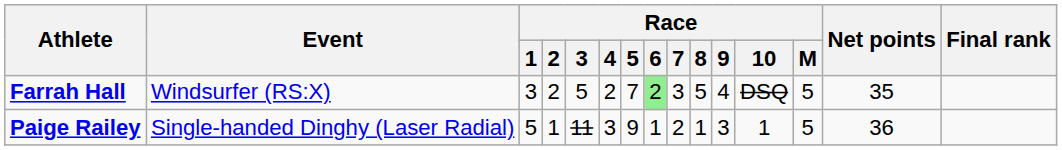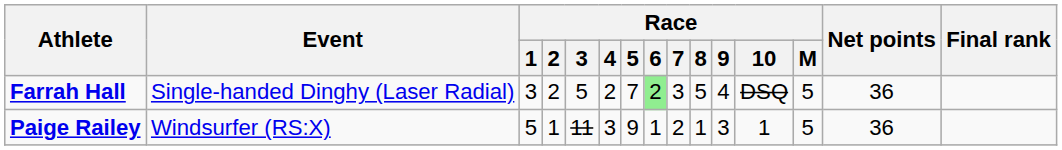 <table class="wikitable" style="font-size:90%">
 <tr>
 <th rowspan=2>Athlete</th>
 <th rowspan=2>Event</th>
 <th colspan=11>Race</th>
 <th rowspan=2>Net points</th>
 <th rowspan=2>Final rank</th>
 </tr>
 <tr>
 <th>1</th>
 <th>2</th>
 <th>3</th>
 <th>4</th>
 <th>5</th>
 <th>6</th>
 <th>7</th>
 <th>8</th>
 <th>9</th>
 <th>10</th>
 <th>M</th>
 </tr>
 <tr align=center>
 <td align=left><strong><a href='#'>Farrah Hall</a></strong></td>
-<td align=left><a href='#'>Windsurfer (RS:X)</a></td>
+<td align=left><a href='#'>Single-handed Dinghy (Laser Radial)</a></td>
 <td>3</td>
 <td>2</td>
 <td>5</td>
 <td>2</td>
 <td>7</td>
 <td style="background: lightgreen;">2</td>
 <td>3</td>
 <td>5</td>
 <td>4</td>
 <td><s>DSQ</s></td>
 <td>5</td>
-<td>35</td>
+<td>36</td>
 <td></td>
 </tr>
 <tr align=center>
 <td align=left><strong><a href='#'>Paige Railey</a></strong></td>
-<td align=left><a href='#'>Single-handed Dinghy (Laser Radial)</a></td>
+<td align=left><a href='#'>Windsurfer (RS:X)</a></td>
 <td>5</td>
 <td>1</td>
 <td><s>11</s></td>
 <td>3</td>
 <td>9</td>
 <td>1</td>
 <td>2</td>
 <td>1</td>
 <td>3</td>
 <td>1</td>
 <td>5</td>
 <td>36</td>
 <td></td>
 </tr>
 </table>
